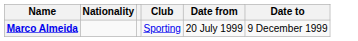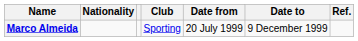 <table class="wikitable plainrowheaders">
 <tr>
 <th scope="col">Name</th>
 <th scope="col">Nationality</th>
 <th scope="col"></th>
 <th scope="col">Club</th>
 <th scope="col">Date from</th>
 <th scope="col">Date to</th>
+<th scope="col">Ref.</th>
 </tr>
 <tr>
 <th scope="row"><a href='#'>Marco Almeida</a></th>
 <td></td>
 <td align="center"></td>
 <td> <a href='#'>Sporting</a></td>
 <td>20 July 1999</td>
 <td>9 December 1999</td>
+<td align="center"></td>
 </tr>
 </table>
